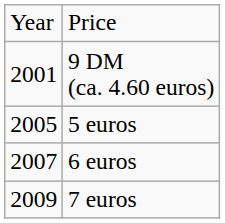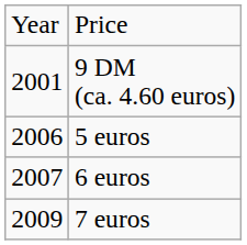 <table class="wikitable">
 <tr>
 <td>Year</td>
 <td>Price</td>
 </tr>
 <tr>
 <td>2001</td>
 <td>9 DM <br>(ca. 4.60 euros)</td>
 </tr>
 <tr>
-<td>2005</td>
+<td>2006</td>
 <td>5 euros</td>
 </tr>
 <tr>
 <td>2007</td>
 <td>6 euros</td>
 </tr>
 <tr>
 <td>2009</td>
 <td>7 euros</td>
 </tr>
 </table>
